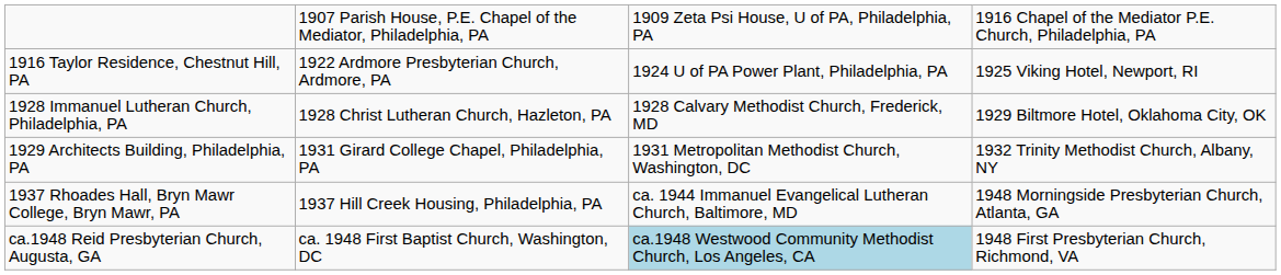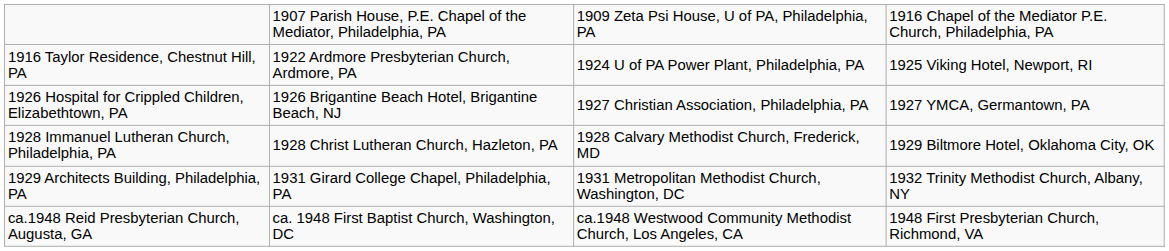 <table class="wikitable">
 <tr>
 <td></td>
 <td>1907 Parish House, P.E. Chapel of the Mediator, Philadelphia, PA</td>
 <td>1909 Zeta Psi House, U of PA, Philadelphia, PA</td>
 <td>1916 Chapel of the Mediator P.E. Church, Philadelphia, PA</td>
 </tr>
 <tr>
 <td>1916 Taylor Residence, Chestnut Hill, PA</td>
 <td>1922 Ardmore Presbyterian Church, Ardmore, PA</td>
 <td>1924 U of PA Power Plant, Philadelphia, PA</td>
 <td>1925 Viking Hotel, Newport, RI</td>
 </tr>
 <tr>
+<td>1926 Hospital for Crippled Children, Elizabethtown, PA</td>
+<td>1926 Brigantine Beach Hotel, Brigantine Beach, NJ</td>
+<td>1927 Christian Association, Philadelphia, PA</td>
+<td>1927 YMCA, Germantown, PA</td>
+</tr>
+<tr>
 <td>1928 Immanuel Lutheran Church, Philadelphia, PA</td>
 <td>1928 Christ Lutheran Church, Hazleton, PA</td>
 <td>1928 Calvary Methodist Church, Frederick, MD</td>
 <td>1929 Biltmore Hotel, Oklahoma City, OK</td>
 </tr>
 <tr>
 <td>1929 Architects Building, Philadelphia, PA</td>
 <td>1931 Girard College Chapel, Philadelphia, PA</td>
 <td>1931 Metropolitan Methodist Church, Washington, DC</td>
 <td>1932 Trinity Methodist Church, Albany, NY</td>
 </tr>
 <tr>
-<td>1937 Rhoades Hall, Bryn Mawr College, Bryn Mawr, PA</td>
-<td>1937 Hill Creek Housing, Philadelphia, PA</td>
-<td>ca. 1944 Immanuel Evangelical Lutheran Church, Baltimore, MD</td>
-<td>1948 Morningside Presbyterian Church, Atlanta, GA</td>
-</tr>
-<tr>
 <td>ca.1948 Reid Presbyterian Church, Augusta, GA</td>
 <td>ca. 1948 First Baptist Church, Washington, DC</td>
-<td style="background: lightblue;">ca.1948 Westwood Community Methodist Church, Los Angeles, CA</td>
+<td>ca.1948 Westwood Community Methodist Church, Los Angeles, CA</td>
 <td>1948 First Presbyterian Church, Richmond, VA</td>
 </tr>
 </table>
